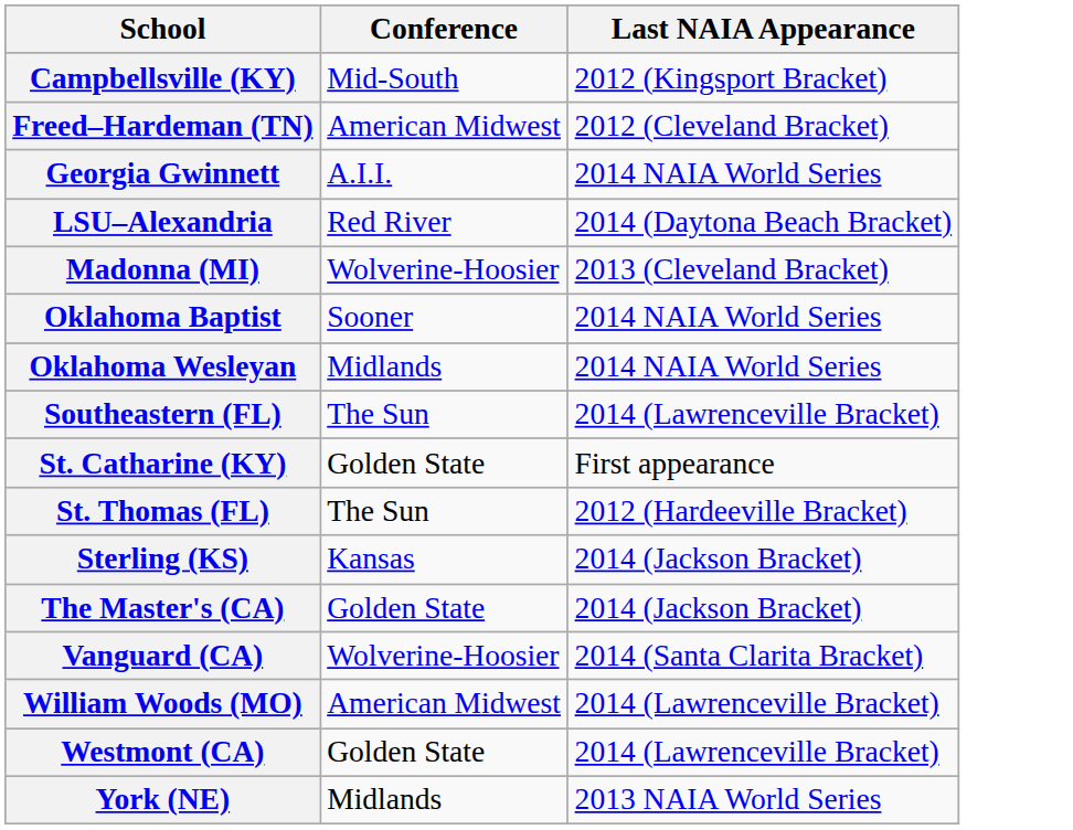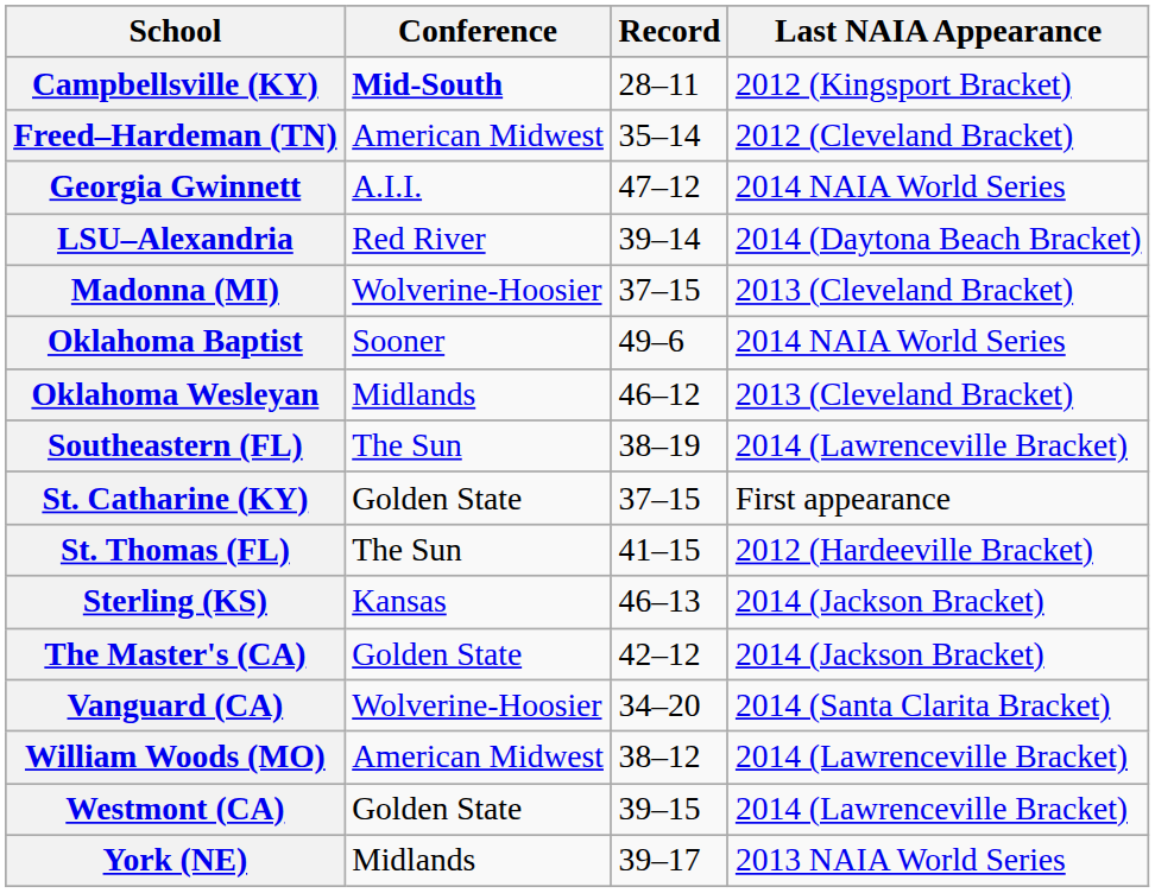 <table class = "wikitable sortable plainrowheaders">
 <tr>
 <th>School</th>
 <th>Conference</th>
+<th>Record</th>
 <th>Last NAIA Appearance</th>
 </tr>
 <tr>
 <th scope="row"><a href='#'>Campbellsville (KY)</a></th>
-<td><a href='#'>Mid-South</a></td>
+<td><strong><a href='#'>Mid-South</a></strong></td>
+<td>28–11</td>
 <td><a href='#'>2012 (Kingsport Bracket)</a></td>
 </tr>
 <tr>
 <th scope="row"><a href='#'>Freed–Hardeman (TN)</a></th>
 <td><a href='#'>American Midwest</a></td>
+<td>35–14</td>
 <td><a href='#'>2012 (Cleveland Bracket)</a></td>
 </tr>
 <tr>
 <th scope="row"><a href='#'>Georgia Gwinnett</a></th>
 <td><a href='#'>A.I.I.</a></td>
+<td>47–12</td>
 <td><a href='#'>2014 NAIA World Series</a></td>
 </tr>
 <tr>
 <th scope="row"><a href='#'>LSU–Alexandria</a></th>
 <td><a href='#'>Red River</a></td>
+<td>39–14</td>
 <td><a href='#'>2014 (Daytona Beach Bracket)</a></td>
 </tr>
 <tr>
 <th scope="row"><a href='#'>Madonna (MI)</a></th>
 <td><a href='#'>Wolverine-Hoosier</a></td>
+<td>37–15</td>
 <td><a href='#'>2013 (Cleveland Bracket)</a></td>
 </tr>
 <tr>
 <th scope="row"><a href='#'>Oklahoma Baptist</a></th>
 <td><a href='#'>Sooner</a></td>
+<td>49–6</td>
 <td><a href='#'>2014 NAIA World Series</a></td>
 </tr>
 <tr>
 <th scope="row"><a href='#'>Oklahoma Wesleyan</a></th>
 <td><a href='#'>Midlands</a></td>
-<td><a href='#'>2014 NAIA World Series</a></td>
+<td>46–12</td>
+<td><a href='#'>2013 (Cleveland Bracket)</a></td>
 </tr>
 <tr>
 <th scope="row"><a href='#'>Southeastern (FL)</a></th>
 <td><a href='#'>The Sun</a></td>
+<td>38–19</td>
 <td><a href='#'>2014 (Lawrenceville Bracket)</a></td>
 </tr>
 <tr>
 <th scope="row"><a href='#'>St. Catharine (KY)</a></th>
 <td>Golden State</td>
+<td>37–15</td>
 <td>First appearance</td>
 </tr>
 <tr>
 <th scope="row"><a href='#'>St. Thomas (FL)</a></th>
 <td>The Sun</td>
+<td>41–15</td>
 <td><a href='#'>2012 (Hardeeville Bracket)</a></td>
 </tr>
 <tr>
 <th scope="row"><a href='#'>Sterling (KS)</a></th>
 <td><a href='#'>Kansas</a></td>
+<td>46–13</td>
 <td><a href='#'>2014 (Jackson Bracket)</a></td>
 </tr>
 <tr>
 <th scope="row"><a href='#'>The Master's (CA)</a></th>
 <td><a href='#'>Golden State</a></td>
+<td>42–12</td>
 <td><a href='#'>2014 (Jackson Bracket)</a></td>
 </tr>
 <tr>
 <th scope="row"><a href='#'>Vanguard (CA)</a></th>
 <td><a href='#'>Wolverine-Hoosier</a></td>
+<td>34–20</td>
 <td><a href='#'>2014 (Santa Clarita Bracket)</a></td>
 </tr>
 <tr>
 <th scope="row"><a href='#'>William Woods (MO)</a></th>
 <td><a href='#'>American Midwest</a></td>
+<td>38–12</td>
 <td><a href='#'>2014 (Lawrenceville Bracket)</a></td>
 </tr>
 <tr>
 <th scope="row"><a href='#'>Westmont (CA)</a></th>
 <td>Golden State</td>
+<td>39–15</td>
 <td><a href='#'>2014 (Lawrenceville Bracket)</a></td>
 </tr>
 <tr>
 <th scope="row"><a href='#'>York (NE)</a></th>
 <td>Midlands</td>
+<td>39–17</td>
 <td><a href='#'>2013 NAIA World Series</a></td>
 </tr>
 </table>
